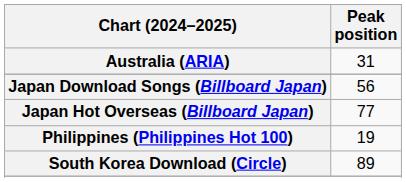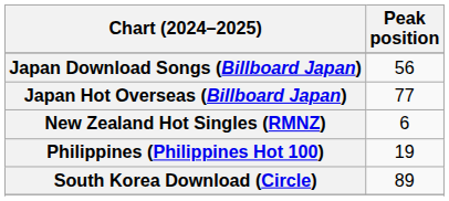 <table class="wikitable sortable plainrowheaders" style="text-align:center">
 <tr>
 <th scope="col">Chart (2024–2025)</th>
 <th scope="col">Peak<br>position</th>
-</tr>
-<tr>
-<th scope="row">Australia (<a href='#'>ARIA</a>)</th>
-<td>31</td>
 </tr>
 <tr>
 </tr>
 <tr>
 </tr>
 <tr>
 </tr>
 <tr>
 <th scope="row">Japan Download Songs (<em><a href='#'>Billboard Japan</a></em>)</th>
 <td>56</td>
 </tr>
 <tr>
 <th scope="row">Japan Hot Overseas (<em><a href='#'>Billboard Japan</a></em>)</th>
 <td>77</td>
+</tr>
+<tr>
+<th scope="row">New Zealand Hot Singles (<a href='#'>RMNZ</a>)</th>
+<td>6</td>
 </tr>
 <tr>
 <th scope="row">Philippines (<a href='#'>Philippines Hot 100</a>)</th>
 <td>19</td>
 </tr>
 <tr>
 <th scope="row">South Korea Download (<a href='#'>Circle</a>)</th>
 <td>89</td>
 </tr>
 <tr>
 </tr>
 <tr>
 </tr>
 <tr>
 </tr>
 <tr>
 </tr>
 </table>
